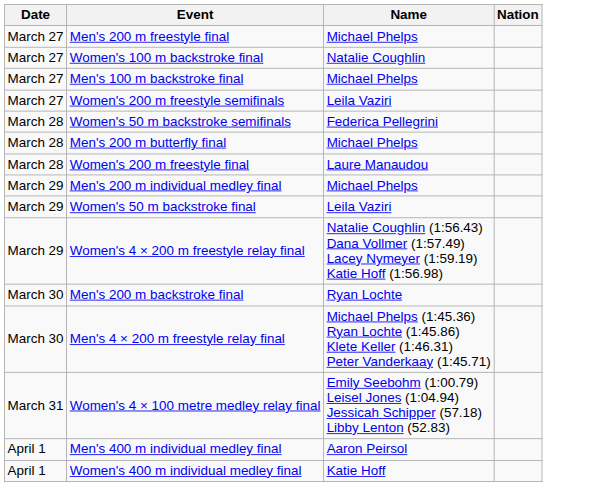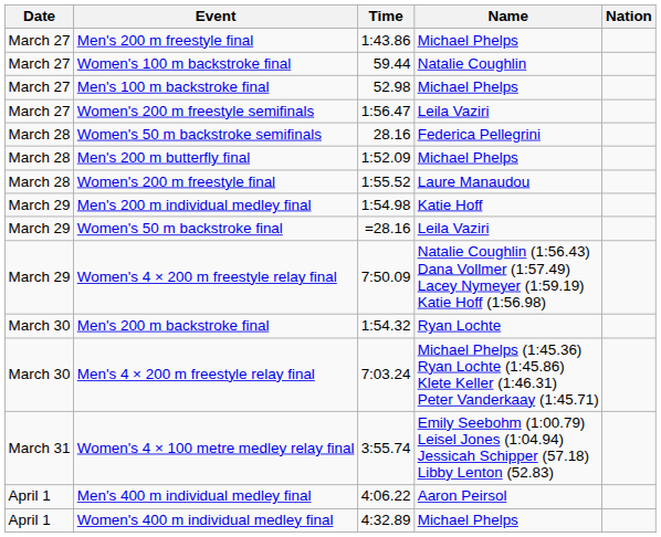 <table class="wikitable">
 <tr>
 <th>Date</th>
 <th>Event</th>
+<th>Time</th>
 <th>Name</th>
 <th>Nation</th>
 </tr>
 <tr>
 <td>March 27</td>
 <td><a href='#'>Men's 200 m freestyle final</a></td>
+<td align="right">1:43.86</td>
 <td><a href='#'>Michael Phelps</a></td>
 <td></td>
 </tr>
 <tr>
 <td>March 27</td>
 <td><a href='#'>Women's 100 m backstroke final</a></td>
+<td align="right">59.44</td>
 <td><a href='#'>Natalie Coughlin</a></td>
 <td></td>
 </tr>
 <tr>
 <td>March 27</td>
 <td><a href='#'>Men's 100 m backstroke final</a></td>
+<td align="right">52.98</td>
 <td><a href='#'>Michael Phelps</a></td>
 <td></td>
 </tr>
 <tr>
 <td>March 27</td>
 <td><a href='#'>Women's 200 m freestyle semifinals</a></td>
+<td align="right">1:56.47</td>
 <td><a href='#'>Leila Vaziri</a></td>
 <td></td>
 </tr>
 <tr>
 <td>March 28</td>
 <td><a href='#'>Women's 50 m backstroke semifinals</a></td>
+<td align="right">28.16</td>
 <td><a href='#'>Federica Pellegrini</a></td>
 <td></td>
 </tr>
 <tr>
 <td>March 28</td>
 <td><a href='#'>Men's 200 m butterfly final</a></td>
+<td align="right">1:52.09</td>
 <td><a href='#'>Michael Phelps</a></td>
 <td></td>
 </tr>
 <tr>
 <td>March 28</td>
 <td><a href='#'>Women's 200 m freestyle final</a></td>
+<td align="right">1:55.52</td>
 <td><a href='#'>Laure Manaudou</a></td>
 <td></td>
 </tr>
 <tr>
 <td>March 29</td>
 <td><a href='#'>Men's 200 m individual medley final</a></td>
-<td><a href='#'>Michael Phelps</a></td>
+<td align="right">1:54.98</td>
+<td><a href='#'>Katie Hoff</a></td>
 <td></td>
 </tr>
 <tr>
 <td>March 29</td>
 <td><a href='#'>Women's 50 m backstroke final</a></td>
+<td align="right">=28.16</td>
 <td><a href='#'>Leila Vaziri</a></td>
 <td></td>
 </tr>
 <tr>
 <td>March 29</td>
 <td><a href='#'>Women's 4 × 200 m freestyle relay final</a></td>
+<td align="right">7:50.09</td>
 <td><a href='#'>Natalie Coughlin</a> (1:56.43)<br><a href='#'>Dana Vollmer</a> (1:57.49)<br><a href='#'>Lacey Nymeyer</a> (1:59.19)<br><a href='#'>Katie Hoff</a> (1:56.98)</td>
 <td></td>
 </tr>
 <tr>
 <td>March 30</td>
 <td><a href='#'>Men's 200 m backstroke final</a></td>
+<td align="right">1:54.32</td>
 <td><a href='#'>Ryan Lochte</a></td>
 <td></td>
 </tr>
 <tr>
 <td>March 30</td>
 <td><a href='#'>Men's 4 × 200 m freestyle relay final</a></td>
+<td align="right">7:03.24</td>
 <td><a href='#'>Michael Phelps</a> (1:45.36)<br><a href='#'>Ryan Lochte</a> (1:45.86)<br><a href='#'>Klete Keller</a> (1:46.31)<br><a href='#'>Peter Vanderkaay</a> (1:45.71)</td>
 <td></td>
 </tr>
 <tr>
 <td>March 31</td>
 <td><a href='#'>Women's 4 × 100 metre medley relay final</a></td>
+<td align="right">3:55.74</td>
 <td><a href='#'>Emily Seebohm</a> (1:00.79)<br><a href='#'>Leisel Jones</a> (1:04.94)<br><a href='#'>Jessicah Schipper</a> (57.18)<br><a href='#'>Libby Lenton</a> (52.83)</td>
 <td></td>
 </tr>
 <tr>
 <td>April 1</td>
 <td><a href='#'>Men's 400 m individual medley final</a></td>
+<td align="right">4:06.22</td>
 <td><a href='#'>Aaron Peirsol</a></td>
 <td></td>
 </tr>
 <tr>
 <td>April 1</td>
 <td><a href='#'>Women's 400 m individual medley final</a></td>
-<td><a href='#'>Katie Hoff</a></td>
+<td align="right">4:32.89</td>
+<td><a href='#'>Michael Phelps</a></td>
 <td></td>
 </tr>
 </table>
